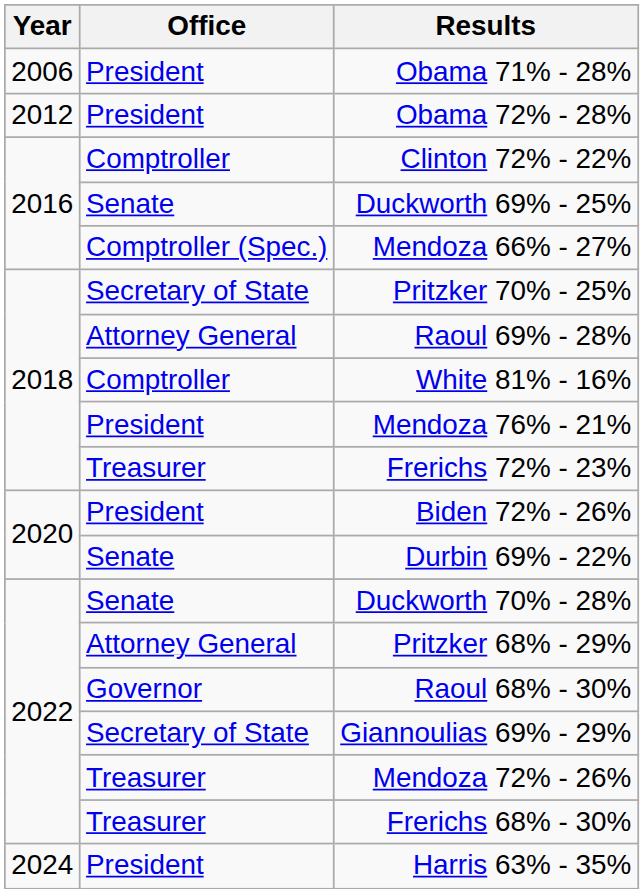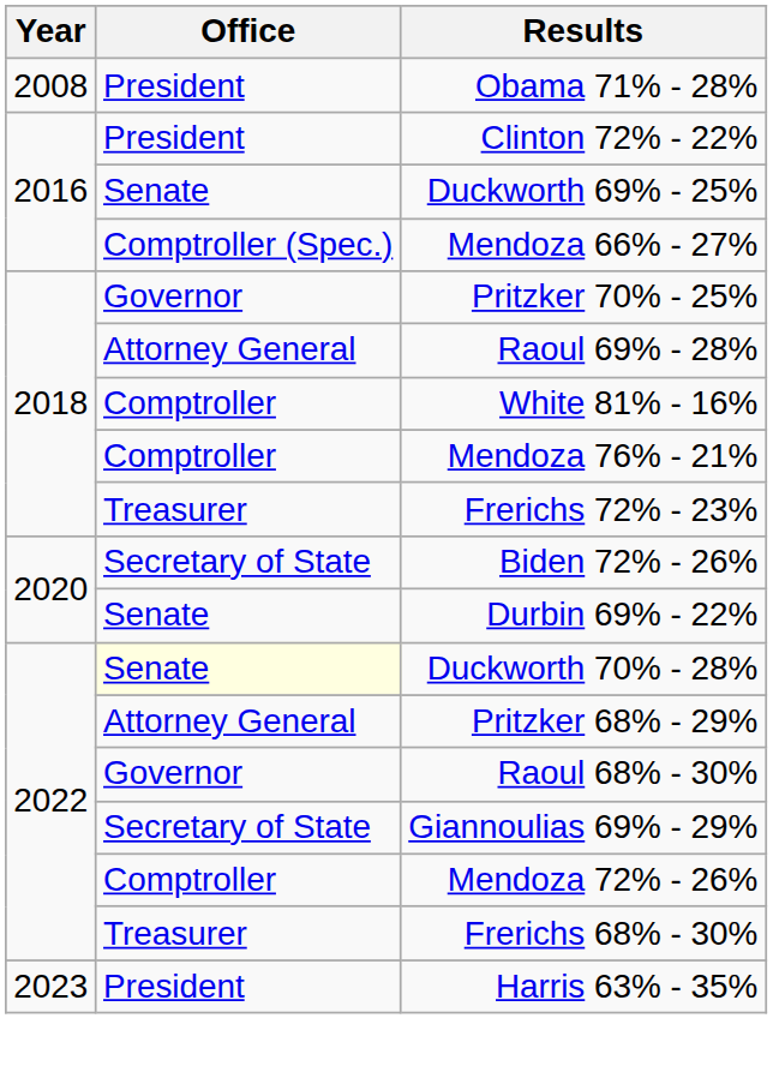 <table class=wikitable>
 <tr>
 <th>Year</th>
 <th>Office</th>
 <th>Results</th>
 </tr>
 <tr>
-<td>2006</td>
+<td>2008</td>
 <td><a href='#'>President</a></td>
 <td align="right" ><a href='#'>Obama</a> 71% - 28%</td>
 </tr>
 <tr>
-<td>2012</td>
+<td rowspan=3>2016</td>
 <td><a href='#'>President</a></td>
-<td align="right" ><a href='#'>Obama</a> 72% - 28%</td>
-</tr>
-<tr>
-<td rowspan=3>2016</td>
-<td><a href='#'>Comptroller</a></td>
 <td align="right" ><a href='#'>Clinton</a> 72% - 22%</td>
 </tr>
 <tr>
 <td><a href='#'>Senate</a></td>
 <td align="right" ><a href='#'>Duckworth</a> 69% - 25%</td>
 </tr>
 <tr>
 <td><a href='#'>Comptroller (Spec.)</a></td>
 <td align="right" ><a href='#'>Mendoza</a> 66% - 27%</td>
 </tr>
 <tr>
 <td rowspan=5>2018</td>
-<td><a href='#'>Secretary of State</a></td>
+<td><a href='#'>Governor</a></td>
 <td align="right" ><a href='#'>Pritzker</a> 70% - 25%</td>
 </tr>
 <tr>
 <td><a href='#'>Attorney General</a></td>
 <td align="right" ><a href='#'>Raoul</a> 69% - 28%</td>
 </tr>
 <tr>
 <td><a href='#'>Comptroller</a></td>
 <td align="right" ><a href='#'>White</a> 81% - 16%</td>
 </tr>
 <tr>
-<td><a href='#'>President</a></td>
+<td><a href='#'>Comptroller</a></td>
 <td align="right" ><a href='#'>Mendoza</a> 76% - 21%</td>
 </tr>
 <tr>
 <td><a href='#'>Treasurer</a></td>
 <td align="right" ><a href='#'>Frerichs</a> 72% - 23%</td>
 </tr>
 <tr>
 <td rowspan=2>2020</td>
-<td><a href='#'>President</a></td>
+<td><a href='#'>Secretary of State</a></td>
 <td align="right" ><a href='#'>Biden</a> 72% - 26%</td>
 </tr>
 <tr>
 <td><a href='#'>Senate</a></td>
 <td align="right" ><a href='#'>Durbin</a> 69% - 22%</td>
 </tr>
 <tr>
 <td rowspan=6>2022</td>
-<td><a href='#'>Senate</a></td>
+<td style="background: lightyellow;"><a href='#'>Senate</a></td>
 <td align="right" ><a href='#'>Duckworth</a> 70% - 28%</td>
 </tr>
 <tr>
 <td><a href='#'>Attorney General</a></td>
 <td align="right" ><a href='#'>Pritzker</a> 68% - 29%</td>
 </tr>
 <tr>
 <td><a href='#'>Governor</a></td>
 <td align="right" ><a href='#'>Raoul</a> 68% - 30%</td>
 </tr>
 <tr>
 <td><a href='#'>Secretary of State</a></td>
 <td align="right" ><a href='#'>Giannoulias</a> 69% - 29%</td>
 </tr>
 <tr>
-<td><a href='#'>Treasurer</a></td>
+<td><a href='#'>Comptroller</a></td>
 <td align="right" ><a href='#'>Mendoza</a> 72% - 26%</td>
 </tr>
 <tr>
 <td><a href='#'>Treasurer</a></td>
 <td align="right" ><a href='#'>Frerichs</a> 68% - 30%</td>
 </tr>
 <tr>
-<td>2024</td>
+<td>2023</td>
 <td><a href='#'>President</a></td>
 <td align="right" ><a href='#'>Harris</a> 63% - 35%</td>
 </tr>
 </table>
